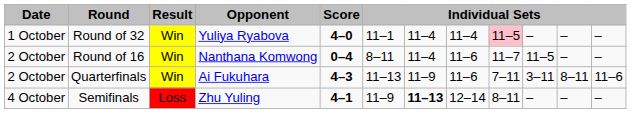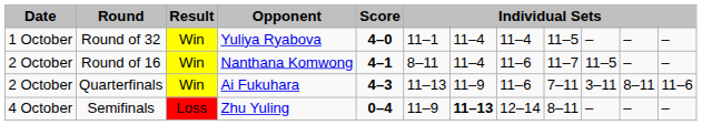 <table class="wikitable">
 <tr>
 <td bgcolor="silver" align="center" valign="middle"><strong>Date</strong></td>
 <td bgcolor="silver" align="center" valign="middle"><strong>Round</strong></td>
 <td bgcolor="silver" align="center" valign="middle"><strong>Result</strong></td>
 <td bgcolor="silver" align="center" valign="middle"><strong>Opponent</strong></td>
 <td bgcolor="silver" align="center" valign="middle"><strong>Score</strong></td>
 <td bgcolor="silver" align="center" valign="middle" colspan ="9"><strong>Individual Sets</strong></td>
 </tr>
 <tr>
 <td align="center">1 October</td>
 <td align="center">Round of 32</td>
 <td bgcolor="yellow" align="center">Win</td>
 <td> <a href='#'>Yuliya Ryabova</a></td>
 <td align="center"><strong>4–0</strong></td>
 <td>11–1</td>
 <td>11–4</td>
 <td>11–4</td>
-<td style="background: pink;">11–5</td>
+<td>11–5</td>
 <td>–</td>
 <td>–</td>
 <td>–</td>
 </tr>
 <tr>
 <td align="center">2 October</td>
 <td align="center">Round of 16</td>
 <td bgcolor="yellow" align="center">Win</td>
 <td> <a href='#'>Nanthana Komwong</a></td>
-<td align="center"><strong>0–4</strong></td>
+<td align="center"><strong>4–1</strong></td>
 <td>8–11</td>
 <td>11–4</td>
 <td>11–6</td>
 <td>11–7</td>
 <td>11–5</td>
 <td>–</td>
 <td>–</td>
 </tr>
 <tr>
 <td align="center">2 October</td>
 <td align="center">Quarterfinals</td>
 <td bgcolor="yellow" align="center">Win</td>
 <td> <a href='#'>Ai Fukuhara</a></td>
 <td align="center"><strong>4–3</strong></td>
 <td>11–13</td>
 <td>11–9</td>
 <td>11–6</td>
 <td>7–11</td>
 <td>3–11</td>
 <td>8–11</td>
 <td>11–6</td>
 </tr>
 <tr>
 <td align="center">4 October</td>
 <td align="center">Semifinals</td>
 <td bgcolor="red" align="center">Loss</td>
 <td> <a href='#'>Zhu Yuling</a></td>
-<td align="center"><strong>4–1</strong></td>
+<td align="center"><strong>0–4</strong></td>
 <td>11–9</td>
 <td><strong>11–13</strong></td>
 <td>12–14</td>
 <td>8–11</td>
 <td>–</td>
 <td>–</td>
 <td>–</td>
 </tr>
 </table>
